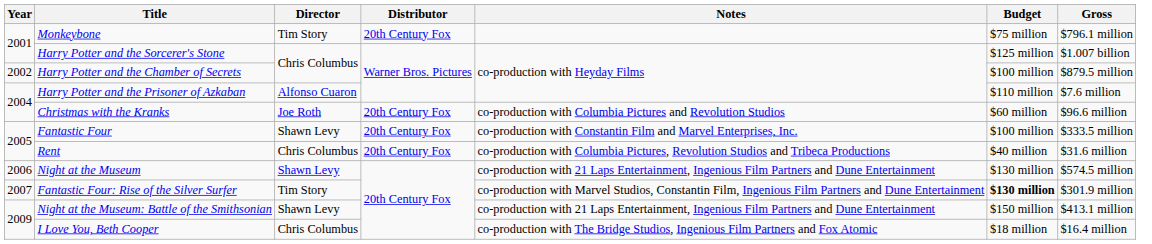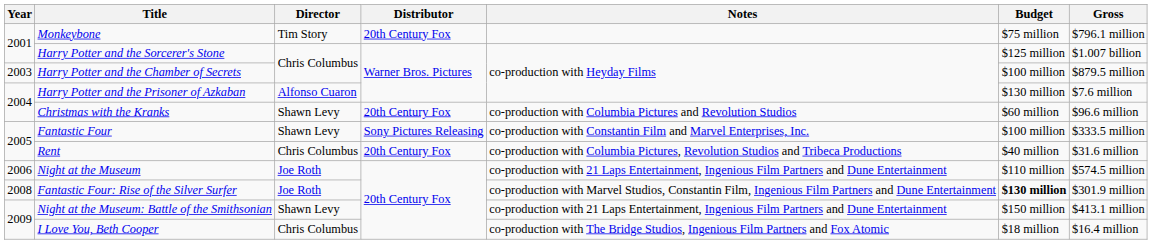 <table class="wikitable sortable">
 <tr>
 <th>Year</th>
 <th>Title</th>
 <th>Director</th>
 <th>Distributor</th>
 <th>Notes</th>
 <th>Budget</th>
 <th>Gross</th>
 </tr>
 <tr>
 <td rowspan="2">2001</td>
 <td><em><a href='#'>Monkeybone</a></em></td>
 <td>Tim Story</td>
 <td><a href='#'>20th Century Fox</a></td>
 <td></td>
 <td>$75 million</td>
 <td>$796.1 million</td>
 </tr>
 <tr>
 <td><em><a href='#'>Harry Potter and the Sorcerer's Stone</a></em></td>
 <td rowspan="2">Chris Columbus</td>
 <td rowspan="3"><a href='#'>Warner Bros. Pictures</a></td>
 <td rowspan="3">co-production with <a href='#'>Heyday Films</a></td>
 <td>$125 million</td>
 <td>$1.007 billion</td>
 </tr>
 <tr>
-<td>2002</td>
+<td>2003</td>
 <td><em><a href='#'>Harry Potter and the Chamber of Secrets</a></em></td>
 <td>$100 million</td>
 <td>$879.5 million</td>
 </tr>
 <tr>
 <td rowspan="2">2004</td>
 <td><em><a href='#'>Harry Potter and the Prisoner of Azkaban</a></em></td>
 <td><a href='#'>Alfonso Cuaron</a></td>
-<td>$110 million</td>
+<td>$130 million</td>
 <td>$7.6 million</td>
 </tr>
 <tr>
 <td><em><a href='#'>Christmas with the Kranks</a></em></td>
-<td><a href='#'>Joe Roth</a></td>
+<td>Shawn Levy</td>
 <td><a href='#'>20th Century Fox</a></td>
 <td>co-production with <a href='#'>Columbia Pictures</a> and <a href='#'>Revolution Studios</a></td>
 <td>$60 million</td>
 <td>$96.6 million</td>
 </tr>
 <tr>
 <td rowspan="2">2005</td>
 <td><em><a href='#'>Fantastic Four</a></em></td>
 <td>Shawn Levy</td>
-<td><a href='#'>20th Century Fox</a></td>
+<td><a href='#'>Sony Pictures Releasing</a></td>
 <td>co-production with <a href='#'>Constantin Film</a> and <a href='#'>Marvel Enterprises, Inc.</a></td>
 <td>$100 million</td>
 <td>$333.5 million</td>
 </tr>
 <tr>
 <td><em><a href='#'>Rent</a></em></td>
 <td>Chris Columbus</td>
 <td><a href='#'>20th Century Fox</a></td>
 <td>co-production with <a href='#'>Columbia Pictures</a>, <a href='#'>Revolution Studios</a> and <a href='#'>Tribeca Productions</a></td>
 <td>$40 million</td>
 <td>$31.6 million</td>
 </tr>
 <tr>
 <td>2006</td>
 <td><em><a href='#'>Night at the Museum</a></em></td>
-<td><a href='#'>Shawn Levy</a></td>
+<td><a href='#'>Joe Roth</a></td>
 <td rowspan="4"><a href='#'>20th Century Fox</a></td>
 <td>co-production with <a href='#'>21 Laps Entertainment</a>, <a href='#'>Ingenious Film Partners</a> and <a href='#'>Dune Entertainment</a></td>
-<td>$130 million</td>
+<td>$110 million</td>
 <td>$574.5 million</td>
 </tr>
 <tr>
-<td>2007</td>
+<td>2008</td>
 <td><em><a href='#'>Fantastic Four: Rise of the Silver Surfer</a></em></td>
-<td>Tim Story</td>
+<td><a href='#'>Joe Roth</a></td>
 <td>co-production with Marvel Studios, Constantin Film, <a href='#'>Ingenious Film Partners</a> and <a href='#'>Dune Entertainment</a></td>
 <td><strong>$130 million</strong></td>
 <td>$301.9 million</td>
 </tr>
 <tr>
 <td rowspan="2">2009</td>
 <td><em><a href='#'>Night at the Museum: Battle of the Smithsonian</a></em></td>
 <td>Shawn Levy</td>
 <td>co-production with 21 Laps Entertainment, <a href='#'>Ingenious Film Partners</a> and <a href='#'>Dune Entertainment</a></td>
 <td>$150 million</td>
 <td>$413.1 million</td>
 </tr>
 <tr>
 <td><em><a href='#'>I Love You, Beth Cooper</a></em></td>
 <td>Chris Columbus</td>
 <td>co-production with <a href='#'>The Bridge Studios</a>, <a href='#'>Ingenious Film Partners</a> and <a href='#'>Fox Atomic</a></td>
 <td>$18 million</td>
 <td>$16.4 million</td>
 </tr>
 </table>
